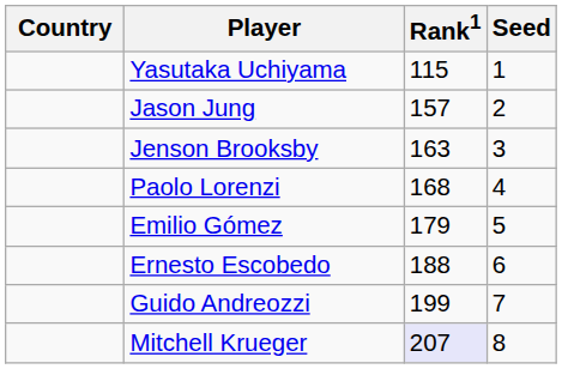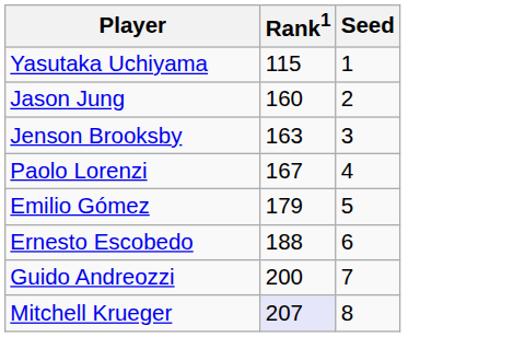 <table class="sortable wikitable">
 <tr>
-<th width="70">Country</th>
 <th width="175">Player</th>
 <th>Rank<sup>1</sup></th>
 <th>Seed</th>
 </tr>
 <tr>
-<td></td>
 <td><a href='#'>Yasutaka Uchiyama</a></td>
 <td>115</td>
 <td>1</td>
 </tr>
 <tr>
-<td></td>
 <td><a href='#'>Jason Jung</a></td>
-<td>157</td>
+<td>160</td>
 <td>2</td>
 </tr>
 <tr>
-<td></td>
 <td><a href='#'>Jenson Brooksby</a></td>
 <td>163</td>
 <td>3</td>
 </tr>
 <tr>
-<td></td>
 <td><a href='#'>Paolo Lorenzi</a></td>
-<td>168</td>
+<td>167</td>
 <td>4</td>
 </tr>
 <tr>
-<td></td>
 <td><a href='#'>Emilio Gómez</a></td>
 <td>179</td>
 <td>5</td>
 </tr>
 <tr>
-<td></td>
 <td><a href='#'>Ernesto Escobedo</a></td>
 <td>188</td>
 <td>6</td>
 </tr>
 <tr>
-<td></td>
 <td><a href='#'>Guido Andreozzi</a></td>
-<td>199</td>
+<td>200</td>
 <td>7</td>
 </tr>
 <tr>
-<td></td>
 <td><a href='#'>Mitchell Krueger</a></td>
 <td style="background: lavender;">207</td>
 <td>8</td>
 </tr>
 </table>
